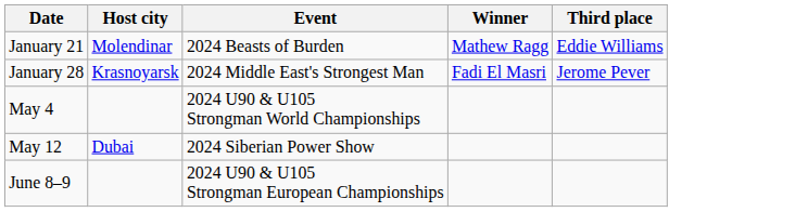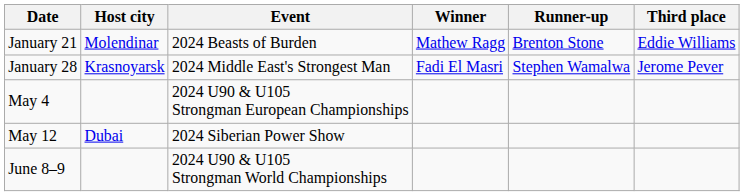 <table class="wikitable">
 <tr>
 <th>Date</th>
 <th>Host city</th>
 <th>Event</th>
 <th>Winner</th>
+<th>Runner-up</th>
 <th>Third place</th>
 </tr>
 <tr>
 <td>January 21</td>
 <td> <a href='#'>Molendinar</a></td>
 <td>2024 Beasts of Burden</td>
 <td> <a href='#'>Mathew Ragg</a></td>
+<td> <a href='#'>Brenton Stone</a></td>
 <td> <a href='#'>Eddie Williams</a></td>
 </tr>
 <tr>
 <td>January 28</td>
 <td> <a href='#'>Krasnoyarsk</a></td>
 <td>2024 Middle East's Strongest Man</td>
 <td> <a href='#'>Fadi El Masri</a></td>
+<td> <a href='#'>Stephen Wamalwa</a></td>
 <td> <a href='#'>Jerome Pever</a></td>
 </tr>
 <tr>
 <td>May 4</td>
 <td></td>
-<td>2024 U90 & U105<br>Strongman World Championships</td>
+<td>2024 U90 & U105<br>Strongman European Championships</td>
+<td></td>
 <td></td>
 <td></td>
 </tr>
 <tr>
 <td>May 12</td>
 <td> <a href='#'>Dubai</a></td>
 <td>2024 Siberian Power Show</td>
 <td></td>
 <td></td>
+<td></td>
 </tr>
 <tr>
 <td>June 8–9</td>
 <td></td>
-<td>2024 U90 & U105<br>Strongman European Championships</td>
+<td>2024 U90 & U105<br>Strongman World Championships</td>
+<td></td>
 <td></td>
 <td></td>
 </tr>
 </table>
